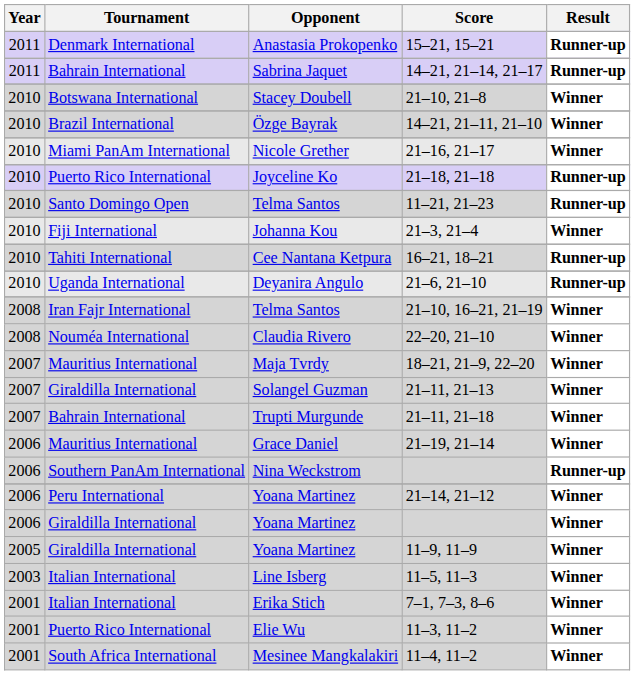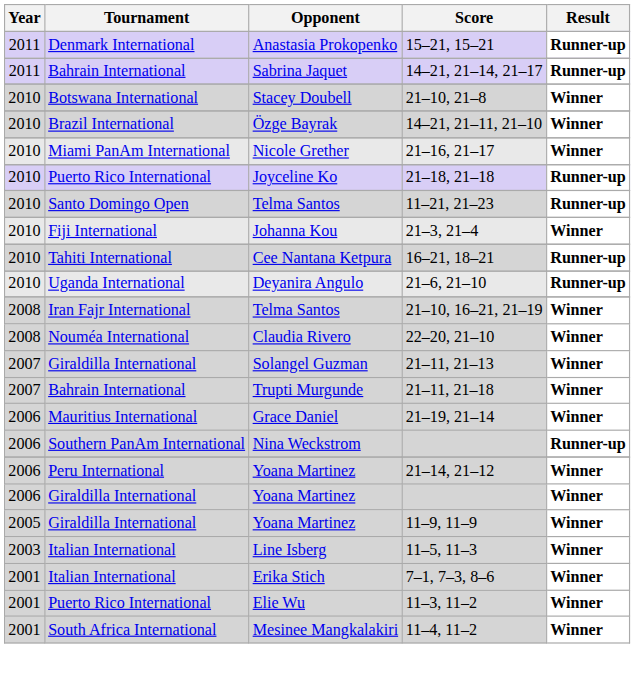 <table class="sortable wikitable" style="font-size: 90%;">
 <tr>
 <th>Year</th>
 <th>Tournament</th>
 <th>Opponent</th>
 <th>Score</th>
 <th>Result</th>
 </tr>
 <tr>
 </tr>
 <tr style="background:#D8CEF6">
 <td align="center">2011</td>
 <td align="left"><a href='#'>Denmark International</a></td>
 <td align="left"> <a href='#'>Anastasia Prokopenko</a></td>
 <td align="left">15–21, 15–21</td>
 <td style="text-align:left; background:white"> <strong>Runner-up</strong></td>
 </tr>
 <tr>
 </tr>
 <tr style="background:#D8CEF6">
 <td align="center">2011</td>
 <td align="left"><a href='#'>Bahrain International</a></td>
 <td align="left"> <a href='#'>Sabrina Jaquet</a></td>
 <td align="left">14–21, 21–14, 21–17</td>
 <td style="text-align:left; background:white"> <strong>Runner-up</strong></td>
 </tr>
 <tr>
 </tr>
 <tr style="background:#D5D5D5">
 <td align="center">2010</td>
 <td align="left"><a href='#'>Botswana International</a></td>
 <td align="left"> <a href='#'>Stacey Doubell</a></td>
 <td align="left">21–10, 21–8</td>
 <td style="text-align:left; background:white"> <strong>Winner</strong></td>
 </tr>
 <tr>
 </tr>
 <tr style="background:#D5D5D5">
 <td align="center">2010</td>
 <td align="left"><a href='#'>Brazil International</a></td>
 <td align="left"> <a href='#'>Özge Bayrak</a></td>
 <td align="left">14–21, 21–11, 21–10</td>
 <td style="text-align:left; background:white"> <strong>Winner</strong></td>
 </tr>
 <tr>
 </tr>
 <tr style="background:#E9E9E9">
 <td align="center">2010</td>
 <td align="left"><a href='#'>Miami PanAm International</a></td>
 <td align="left"> <a href='#'>Nicole Grether</a></td>
 <td align="left">21–16, 21–17</td>
 <td style="text-align:left; background:white"> <strong>Winner</strong></td>
 </tr>
 <tr>
 </tr>
 <tr style="background:#D8CEF6">
 <td align="center">2010</td>
 <td align="left"><a href='#'>Puerto Rico International</a></td>
 <td align="left"> <a href='#'>Joyceline Ko</a></td>
 <td align="left">21–18, 21–18</td>
 <td style="text-align:left; background:white"> <strong>Runner-up</strong></td>
 </tr>
 <tr>
 </tr>
 <tr style="background:#D5D5D5">
 <td align="center">2010</td>
 <td align="left"><a href='#'>Santo Domingo Open</a></td>
 <td align="left"> <a href='#'>Telma Santos</a></td>
 <td align="left">11–21, 21–23</td>
 <td style="text-align:left; background:white"> <strong>Runner-up</strong></td>
 </tr>
 <tr>
 </tr>
 <tr style="background:#E9E9E9">
 <td align="center">2010</td>
 <td align="left"><a href='#'>Fiji International</a></td>
 <td align="left"> <a href='#'>Johanna Kou</a></td>
 <td align="left">21–3, 21–4</td>
 <td style="text-align:left; background:white"> <strong>Winner</strong></td>
 </tr>
 <tr>
 </tr>
 <tr style="background:#D5D5D5">
 <td align="center">2010</td>
 <td align="left"><a href='#'>Tahiti International</a></td>
 <td align="left"> <a href='#'>Cee Nantana Ketpura</a></td>
 <td align="left">16–21, 18–21</td>
 <td style="text-align:left; background:white"> <strong>Runner-up</strong></td>
 </tr>
 <tr>
 </tr>
 <tr style="background:#E9E9E9">
 <td align="center">2010</td>
 <td align="left"><a href='#'>Uganda International</a></td>
 <td align="left"> <a href='#'>Deyanira Angulo</a></td>
 <td align="left">21–6, 21–10</td>
 <td style="text-align:left; background:white"> <strong>Runner-up</strong></td>
 </tr>
 <tr>
 </tr>
 <tr style="background:#D5D5D5">
 <td align="center">2008</td>
 <td align="left"><a href='#'>Iran Fajr International</a></td>
 <td align="left"> <a href='#'>Telma Santos</a></td>
 <td align="left">21–10, 16–21, 21–19</td>
 <td style="text-align:left; background:white"> <strong>Winner</strong></td>
 </tr>
 <tr style="background:#D5D5D5">
 <td align="center">2008</td>
 <td align="left"><a href='#'>Nouméa International</a></td>
 <td align="left"> <a href='#'>Claudia Rivero</a></td>
 <td align="left">22–20, 21–10</td>
 <td style="text-align:left; background:white"> <strong>Winner</strong></td>
 </tr>
 <tr style="background:#D5D5D5">
 <td align="center">2007</td>
-<td align="left"><a href='#'>Mauritius International</a></td>
-<td align="left"> <a href='#'>Maja Tvrdy</a></td>
-<td align="left">18–21, 21–9, 22–20</td>
-<td style="text-align:left; background:white"> <strong>Winner</strong></td>
-</tr>
-<tr style="background:#D5D5D5">
-<td align="center">2007</td>
 <td align="left"><a href='#'>Giraldilla International</a></td>
 <td align="left"> <a href='#'>Solangel Guzman</a></td>
 <td align="left">21–11, 21–13</td>
 <td style="text-align:left; background:white"> <strong>Winner</strong></td>
 </tr>
 <tr style="background:#D5D5D5">
 <td align="center">2007</td>
 <td align="left"><a href='#'>Bahrain International</a></td>
 <td align="left"> <a href='#'>Trupti Murgunde</a></td>
 <td align="left">21–11, 21–18</td>
 <td style="text-align:left; background:white"> <strong>Winner</strong></td>
 </tr>
 <tr style="background:#D5D5D5">
 <td align="center">2006</td>
 <td align="left"><a href='#'>Mauritius International</a></td>
 <td align="left"> <a href='#'>Grace Daniel</a></td>
 <td align="left">21–19, 21–14</td>
 <td style="text-align:left; background:white"> <strong>Winner</strong></td>
 </tr>
 <tr style="background:#D5D5D5">
 <td align="center">2006</td>
 <td align="left"><a href='#'>Southern PanAm International</a></td>
 <td align="left"> <a href='#'>Nina Weckstrom</a></td>
 <td align="left"></td>
 <td style="text-align:left; background:white"> <strong>Runner-up</strong></td>
 </tr>
 <tr>
 </tr>
 <tr style="background:#D5D5D5">
 <td align="center">2006</td>
 <td align="left"><a href='#'>Peru International</a></td>
 <td align="left"> <a href='#'>Yoana Martinez</a></td>
 <td align="left">21–14, 21–12</td>
 <td style="text-align:left; background:white"> <strong>Winner</strong></td>
 </tr>
 <tr style="background:#D5D5D5">
 <td align="center">2006</td>
 <td align="left"><a href='#'>Giraldilla International</a></td>
 <td align="left"> <a href='#'>Yoana Martinez</a></td>
 <td align="left"></td>
 <td style="text-align:left; background:white"> <strong>Winner</strong></td>
 </tr>
 <tr style="background:#D5D5D5">
 <td align="center">2005</td>
 <td align="left"><a href='#'>Giraldilla International</a></td>
 <td align="left"> <a href='#'>Yoana Martinez</a></td>
 <td align="left">11–9, 11–9</td>
 <td style="text-align:left; background:white"> <strong>Winner</strong></td>
 </tr>
 <tr style="background:#D5D5D5">
 <td align="center">2003</td>
 <td align="left"><a href='#'>Italian International</a></td>
 <td align="left"> <a href='#'>Line Isberg</a></td>
 <td align="left">11–5, 11–3</td>
 <td style="text-align:left; background:white"> <strong>Winner</strong></td>
 </tr>
 <tr style="background:#D5D5D5">
 <td align="center">2001</td>
 <td align="left"><a href='#'>Italian International</a></td>
 <td align="left"> <a href='#'>Erika Stich</a></td>
 <td align="left">7–1, 7–3, 8–6</td>
 <td style="text-align:left; background:white"> <strong>Winner</strong></td>
 </tr>
 <tr style="background:#D5D5D5">
 <td align="center">2001</td>
 <td align="left"><a href='#'>Puerto Rico International</a></td>
 <td align="left"> <a href='#'>Elie Wu</a></td>
 <td align="left">11–3, 11–2</td>
 <td style="text-align:left; background:white"> <strong>Winner</strong></td>
 </tr>
 <tr style="background:#D5D5D5">
 <td align="center">2001</td>
 <td align="left"><a href='#'>South Africa International</a></td>
 <td align="left"> <a href='#'>Mesinee Mangkalakiri</a></td>
 <td align="left">11–4, 11–2</td>
 <td style="text-align:left; background:white"> <strong>Winner</strong></td>
 </tr>
 </table>
